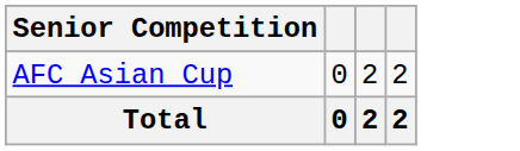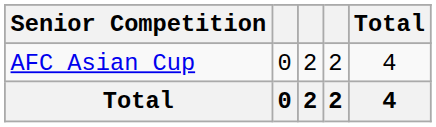 <table class="wikitable" style="text-align: center;">
 <tr>
 <th>Senior Competition</th>
 <th></th>
 <th></th>
 <th></th>
+<th>Total</th>
 </tr>
 <tr>
 <td align=left><a href='#'>AFC Asian Cup</a></td>
 <td>0</td>
 <td>2</td>
 <td>2</td>
+<td>4</td>
 </tr>
 <tr>
 <th>Total</th>
 <th>0</th>
 <th>2</th>
 <th>2</th>
+<th>4</th>
 </tr>
 </table>
